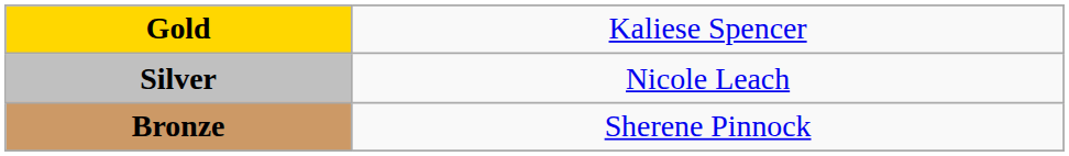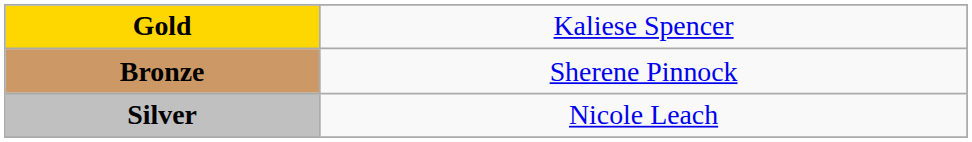 <table class="wikitable" style="text-align:center; " width="35%">
 <tr>
 <td bgcolor="gold"><strong>Gold</strong></td>
 <td><a href='#'>Kaliese Spencer</a><br>  <small><em></em></small></td>
 </tr>
 <tr>
+<td bgcolor="CC9966"><strong>Bronze</strong></td>
+<td><a href='#'>Sherene Pinnock</a><br>  <small><em></em></small></td>
+</tr>
+<tr>
 <td bgcolor="silver"><strong>Silver</strong></td>
 <td><a href='#'>Nicole Leach</a><br>  <small><em></em></small></td>
 </tr>
-<tr>
-<td bgcolor="CC9966"><strong>Bronze</strong></td>
-<td><a href='#'>Sherene Pinnock</a><br>  <small><em></em></small></td>
-</tr>
 </table>
